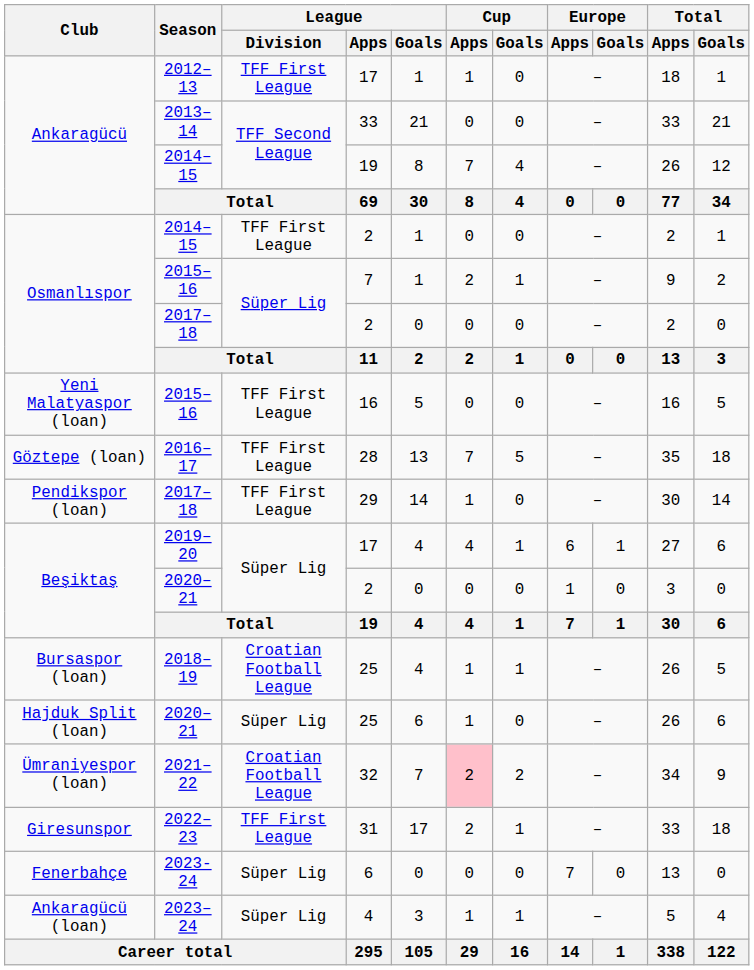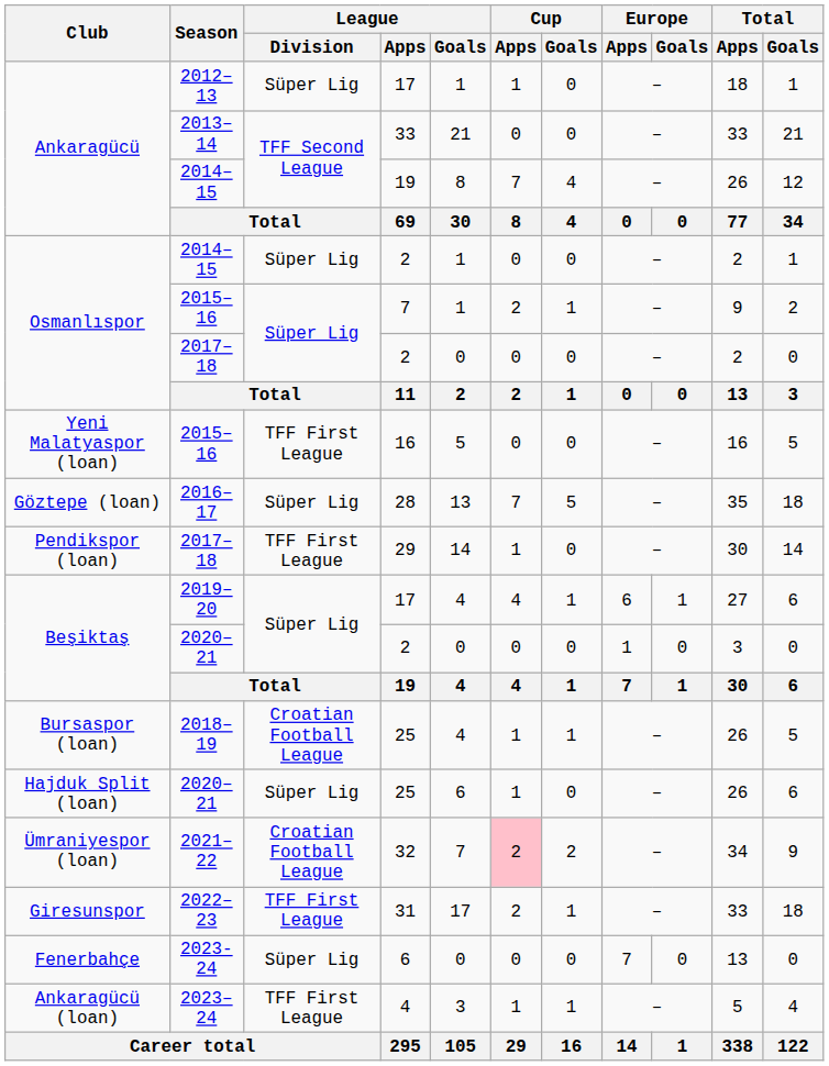 <table class="wikitable" style="text-align:center">
 <tr>
 <th rowspan="2">Club</th>
 <th rowspan="2">Season</th>
 <th colspan="3">League</th>
 <th colspan="2">Cup</th>
 <th colspan="2">Europe</th>
 <th colspan="2">Total</th>
 </tr>
 <tr>
 <th>Division</th>
 <th>Apps</th>
 <th>Goals</th>
 <th>Apps</th>
 <th>Goals</th>
 <th>Apps</th>
 <th>Goals</th>
 <th>Apps</th>
 <th>Goals</th>
 </tr>
 <tr>
 <td rowspan="4"><a href='#'>Ankaragücü</a></td>
 <td><a href='#'>2012–13</a></td>
-<td><a href='#'>TFF First League</a></td>
+<td>Süper Lig</td>
 <td>17</td>
 <td>1</td>
 <td>1</td>
 <td>0</td>
 <td colspan="2">–</td>
 <td>18</td>
 <td>1</td>
 </tr>
 <tr>
 <td><a href='#'>2013–14</a></td>
 <td rowspan="2"><a href='#'>TFF Second League</a></td>
 <td>33</td>
 <td>21</td>
 <td>0</td>
 <td>0</td>
 <td colspan="2">–</td>
 <td>33</td>
 <td>21</td>
 </tr>
 <tr>
 <td><a href='#'>2014–15</a></td>
 <td>19</td>
 <td>8</td>
 <td>7</td>
 <td>4</td>
 <td colspan="2">–</td>
 <td>26</td>
 <td>12</td>
 </tr>
 <tr>
 <th colspan="2">Total</th>
 <th>69</th>
 <th>30</th>
 <th>8</th>
 <th>4</th>
 <th>0</th>
 <th>0</th>
 <th>77</th>
 <th>34</th>
 </tr>
 <tr>
 <td rowspan="4"><a href='#'>Osmanlıspor</a></td>
 <td><a href='#'>2014–15</a></td>
-<td>TFF First League</td>
+<td>Süper Lig</td>
 <td>2</td>
 <td>1</td>
 <td>0</td>
 <td>0</td>
 <td colspan="2">–</td>
 <td>2</td>
 <td>1</td>
 </tr>
 <tr>
 <td><a href='#'>2015–16</a></td>
 <td rowspan="2"><a href='#'>Süper Lig</a></td>
 <td>7</td>
 <td>1</td>
 <td>2</td>
 <td>1</td>
 <td colspan="2">–</td>
 <td>9</td>
 <td>2</td>
 </tr>
 <tr>
 <td><a href='#'>2017–18</a></td>
 <td>2</td>
 <td>0</td>
 <td>0</td>
 <td>0</td>
 <td colspan="2">–</td>
 <td>2</td>
 <td>0</td>
 </tr>
 <tr>
 <th colspan="2">Total</th>
 <th>11</th>
 <th>2</th>
 <th>2</th>
 <th>1</th>
 <th>0</th>
 <th>0</th>
 <th>13</th>
 <th>3</th>
 </tr>
 <tr>
 <td><a href='#'>Yeni Malatyaspor</a> (loan)</td>
 <td><a href='#'>2015–16</a></td>
 <td>TFF First League</td>
 <td>16</td>
 <td>5</td>
 <td>0</td>
 <td>0</td>
 <td colspan="2">–</td>
 <td>16</td>
 <td>5</td>
 </tr>
 <tr>
 <td><a href='#'>Göztepe</a> (loan)</td>
 <td><a href='#'>2016–17</a></td>
-<td>TFF First League</td>
+<td>Süper Lig</td>
 <td>28</td>
 <td>13</td>
 <td>7</td>
 <td>5</td>
 <td colspan="2">–</td>
 <td>35</td>
 <td>18</td>
 </tr>
 <tr>
 <td><a href='#'>Pendikspor</a> (loan)</td>
 <td><a href='#'>2017–18</a></td>
 <td>TFF First League</td>
 <td>29</td>
 <td>14</td>
 <td>1</td>
 <td>0</td>
 <td colspan="2">–</td>
 <td>30</td>
 <td>14</td>
 </tr>
 <tr>
 <td rowspan="3"><a href='#'>Beşiktaş</a></td>
 <td><a href='#'>2019–20</a></td>
 <td rowspan="2">Süper Lig</td>
 <td>17</td>
 <td>4</td>
 <td>4</td>
 <td>1</td>
 <td>6</td>
 <td>1</td>
 <td>27</td>
 <td>6</td>
 </tr>
 <tr>
 <td><a href='#'>2020–21</a></td>
 <td>2</td>
 <td>0</td>
 <td>0</td>
 <td>0</td>
 <td>1</td>
 <td>0</td>
 <td>3</td>
 <td>0</td>
 </tr>
 <tr>
 <th colspan="2">Total</th>
 <th>19</th>
 <th>4</th>
 <th>4</th>
 <th>1</th>
 <th>7</th>
 <th>1</th>
 <th>30</th>
 <th>6</th>
 </tr>
 <tr>
 <td><a href='#'>Bursaspor</a> (loan)</td>
 <td><a href='#'>2018–19</a></td>
 <td><a href='#'>Croatian Football League</a></td>
 <td>25</td>
 <td>4</td>
 <td>1</td>
 <td>1</td>
 <td colspan="2">–</td>
 <td>26</td>
 <td>5</td>
 </tr>
 <tr>
 <td><a href='#'>Hajduk Split</a> (loan)</td>
 <td><a href='#'>2020–21</a></td>
 <td>Süper Lig</td>
 <td>25</td>
 <td>6</td>
 <td>1</td>
 <td>0</td>
 <td colspan="2">–</td>
 <td>26</td>
 <td>6</td>
 </tr>
 <tr>
 <td><a href='#'>Ümraniyespor</a> (loan)</td>
 <td><a href='#'>2021–22</a></td>
 <td><a href='#'>Croatian Football League</a></td>
 <td>32</td>
 <td>7</td>
 <td style="background: pink;">2</td>
 <td>2</td>
 <td colspan="2">–</td>
 <td>34</td>
 <td>9</td>
 </tr>
 <tr>
 <td><a href='#'>Giresunspor</a></td>
 <td><a href='#'>2022–23</a></td>
 <td><a href='#'>TFF First League</a></td>
 <td>31</td>
 <td>17</td>
 <td>2</td>
 <td>1</td>
 <td colspan="2">–</td>
 <td>33</td>
 <td>18</td>
 </tr>
 <tr>
 <td><a href='#'>Fenerbahçe</a></td>
 <td><a href='#'>2023-24</a></td>
 <td>Süper Lig</td>
 <td>6</td>
 <td>0</td>
 <td>0</td>
 <td>0</td>
 <td>7</td>
 <td>0</td>
 <td>13</td>
 <td>0</td>
 </tr>
 <tr>
 <td><a href='#'>Ankaragücü</a> (loan)</td>
 <td><a href='#'>2023–24</a></td>
-<td>Süper Lig</td>
+<td>TFF First League</td>
 <td>4</td>
 <td>3</td>
 <td>1</td>
 <td>1</td>
 <td colspan="2">–</td>
 <td>5</td>
 <td>4</td>
 </tr>
 <tr>
 <th colspan="3">Career total</th>
 <th>295</th>
 <th>105</th>
 <th>29</th>
 <th>16</th>
 <th>14</th>
 <th>1</th>
 <th>338</th>
 <th>122</th>
 </tr>
 </table>
